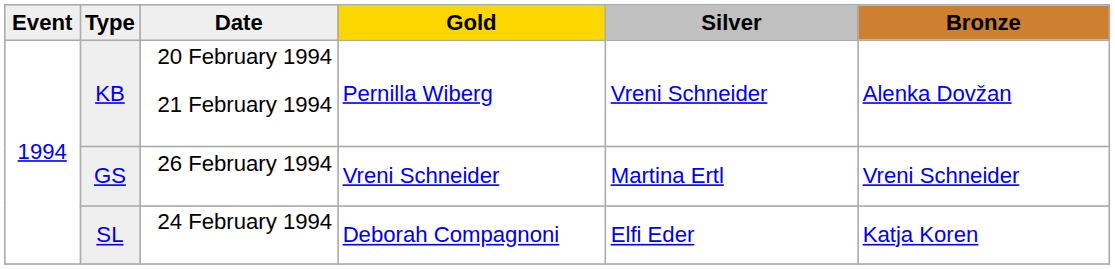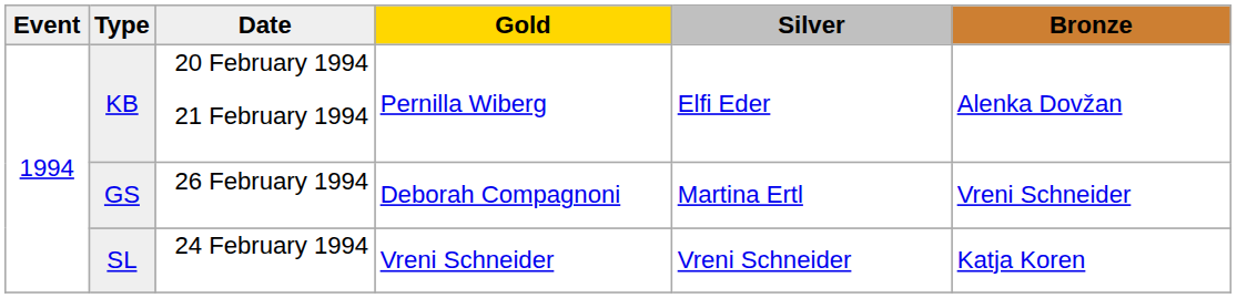 <table class="wikitable plainrowheaders" style="background:#fff; font-size:86%; line-height:15px; border:grey solid 1px; border-collapse:collapse;">
 <tr>
 <th style="background-color: #EFEFEF;" width="40">Event</th>
 <th style="background-color: #EFEFEF;" width="30">Type</th>
 <th style="background-color: #EFEFEF;" width="116">Date</th>
 <th style="background-color: #FFD700;" width="160">Gold</th>
 <th style="background-color: #C0C0C0;" width="150">Silver</th>
 <th style="background-color: #CD7F32;" width="150">Bronze</th>
 </tr>
 <tr>
 <td align=center rowspan=3><a href='#'>1994</a></td>
 <td align=center bgcolor=#EFEFEF><a href='#'>KB</a></td>
 <td align=right>20 February 1994  <br>21 February 1994  </td>
 <td> <a href='#'>Pernilla Wiberg</a></td>
-<td> <a href='#'>Vreni Schneider</a></td>
+<td> <a href='#'>Elfi Eder</a></td>
 <td> <a href='#'>Alenka Dovžan</a></td>
 </tr>
 <tr>
 <td align=center bgcolor=#EFEFEF><a href='#'>GS</a></td>
 <td align=right>26 February 1994  </td>
-<td> <a href='#'>Vreni Schneider</a></td>
+<td> <a href='#'>Deborah Compagnoni</a></td>
 <td> <a href='#'>Martina Ertl</a></td>
 <td> <a href='#'>Vreni Schneider</a></td>
 </tr>
 <tr>
 <td align=center bgcolor=#EFEFEF><a href='#'>SL</a></td>
 <td align=right>24 February 1994  </td>
-<td> <a href='#'>Deborah Compagnoni</a></td>
-<td> <a href='#'>Elfi Eder</a></td>
+<td> <a href='#'>Vreni Schneider</a></td>
+<td> <a href='#'>Vreni Schneider</a></td>
 <td> <a href='#'>Katja Koren</a></td>
 </tr>
 </table>
